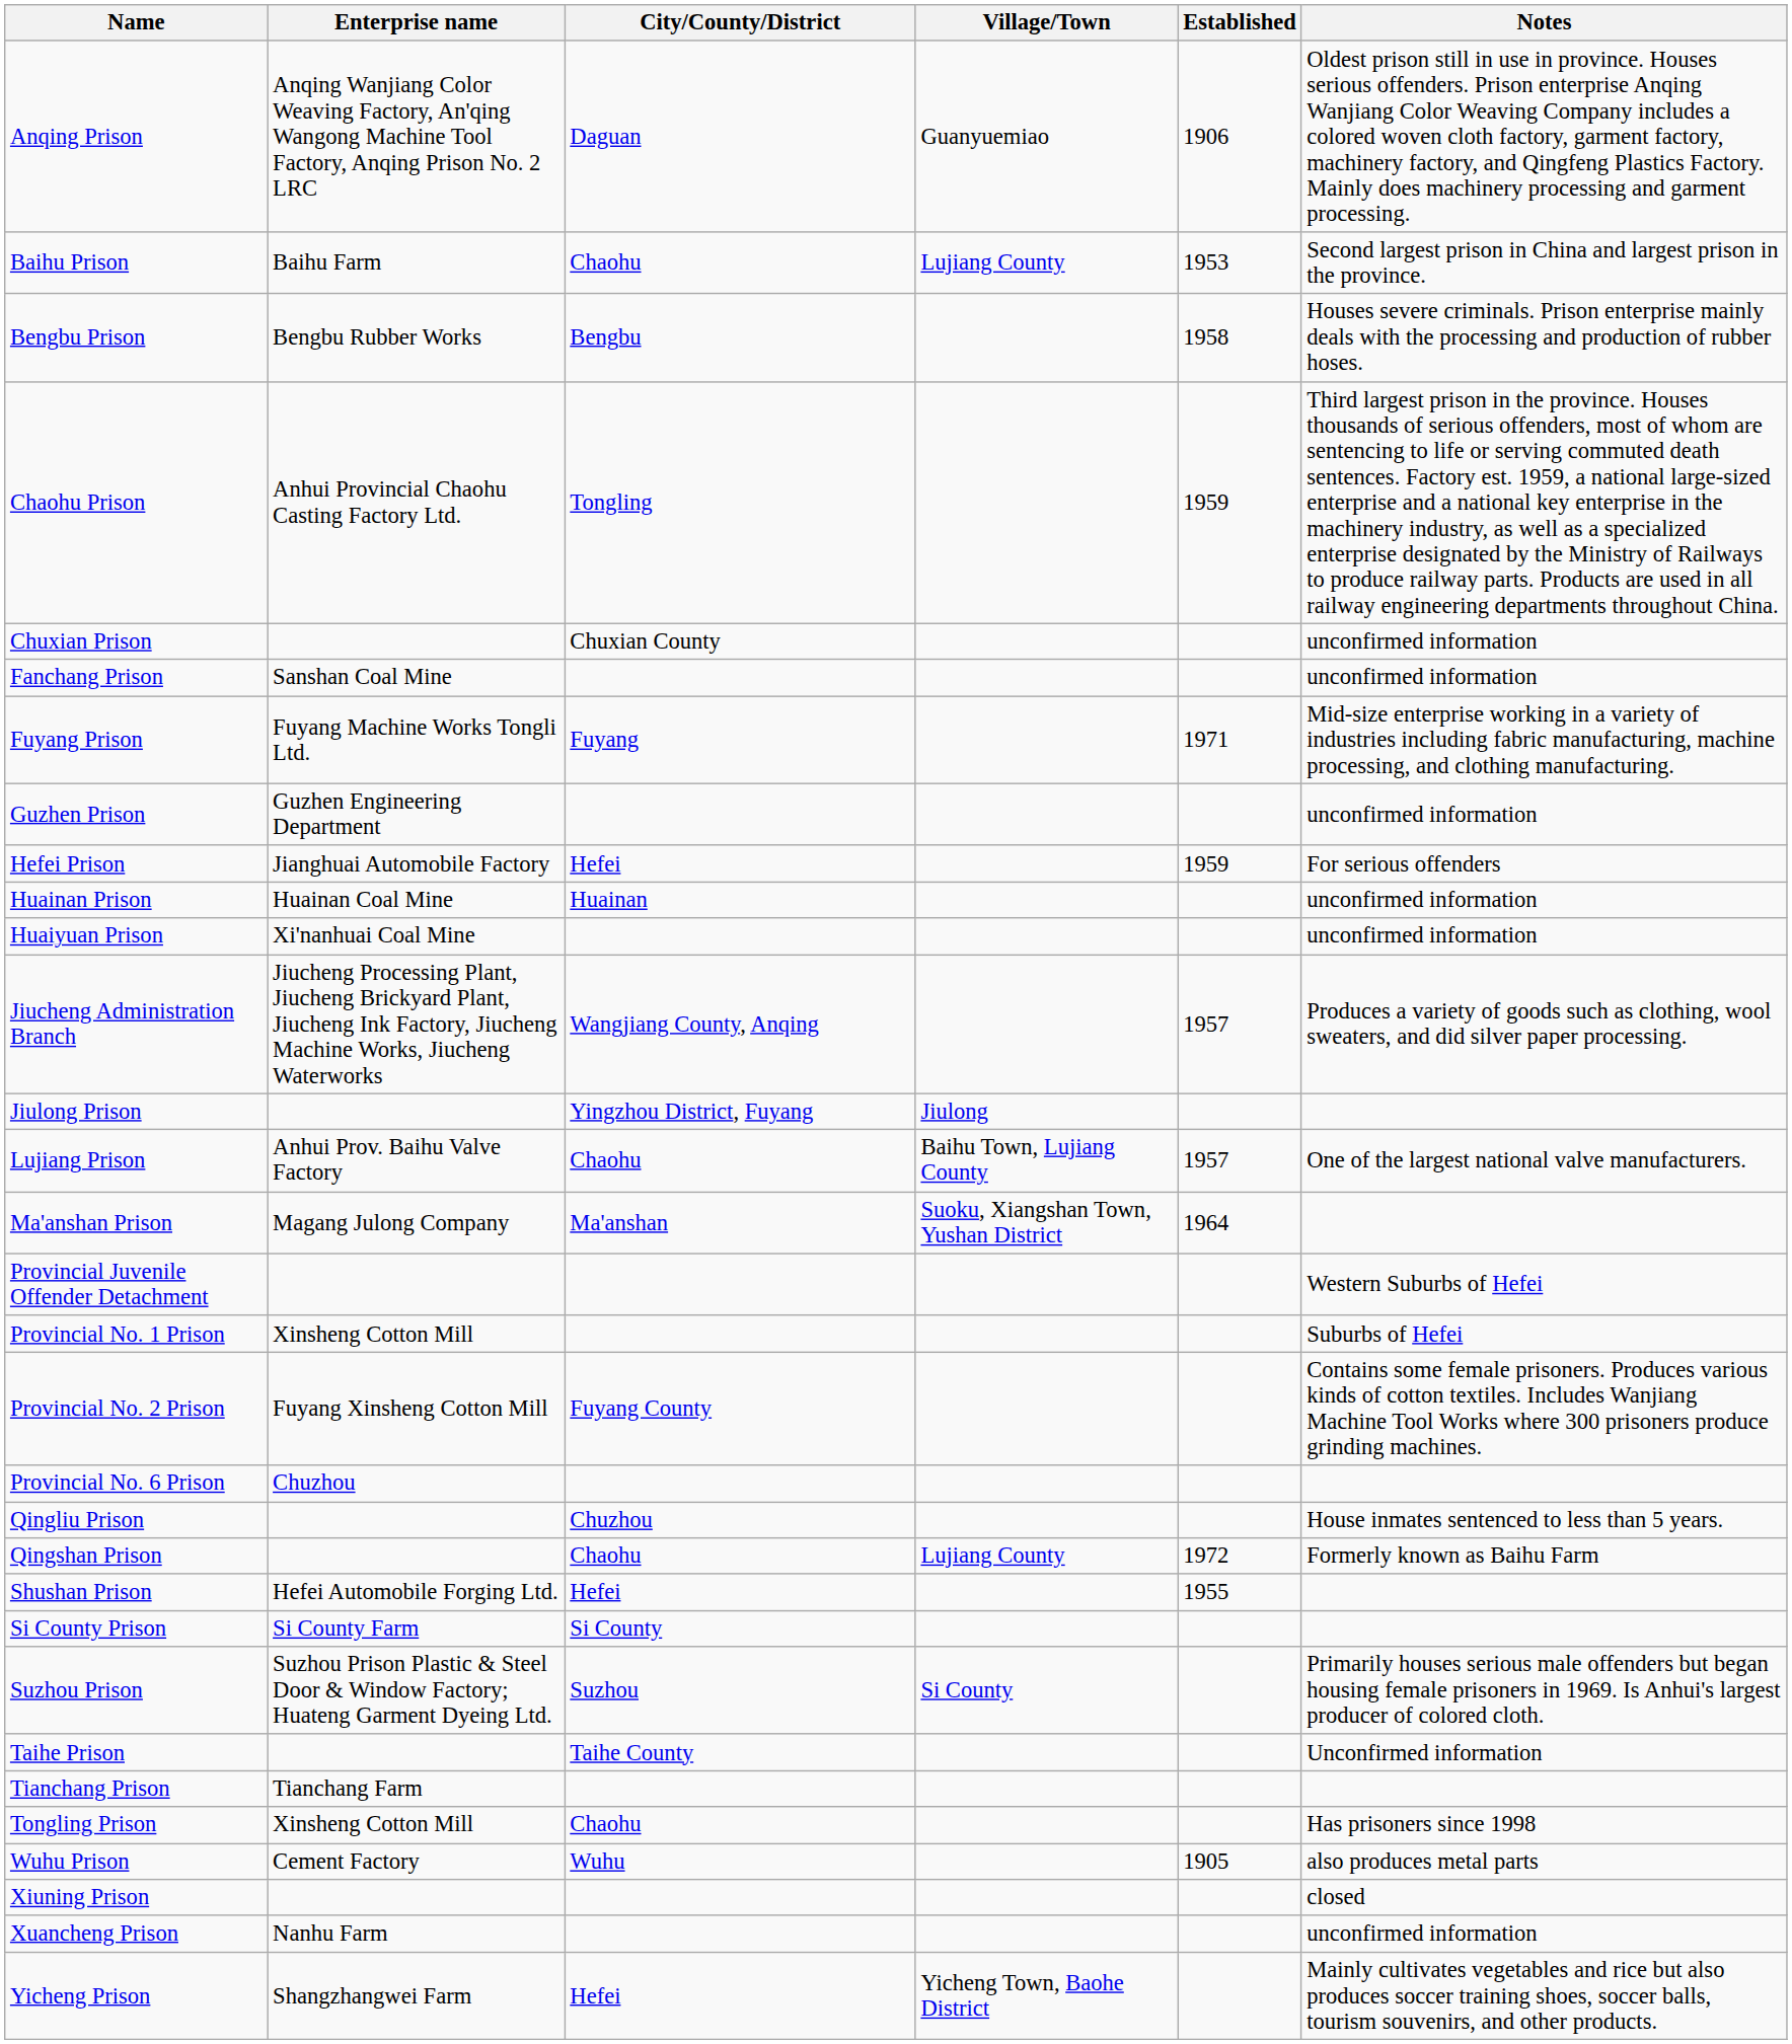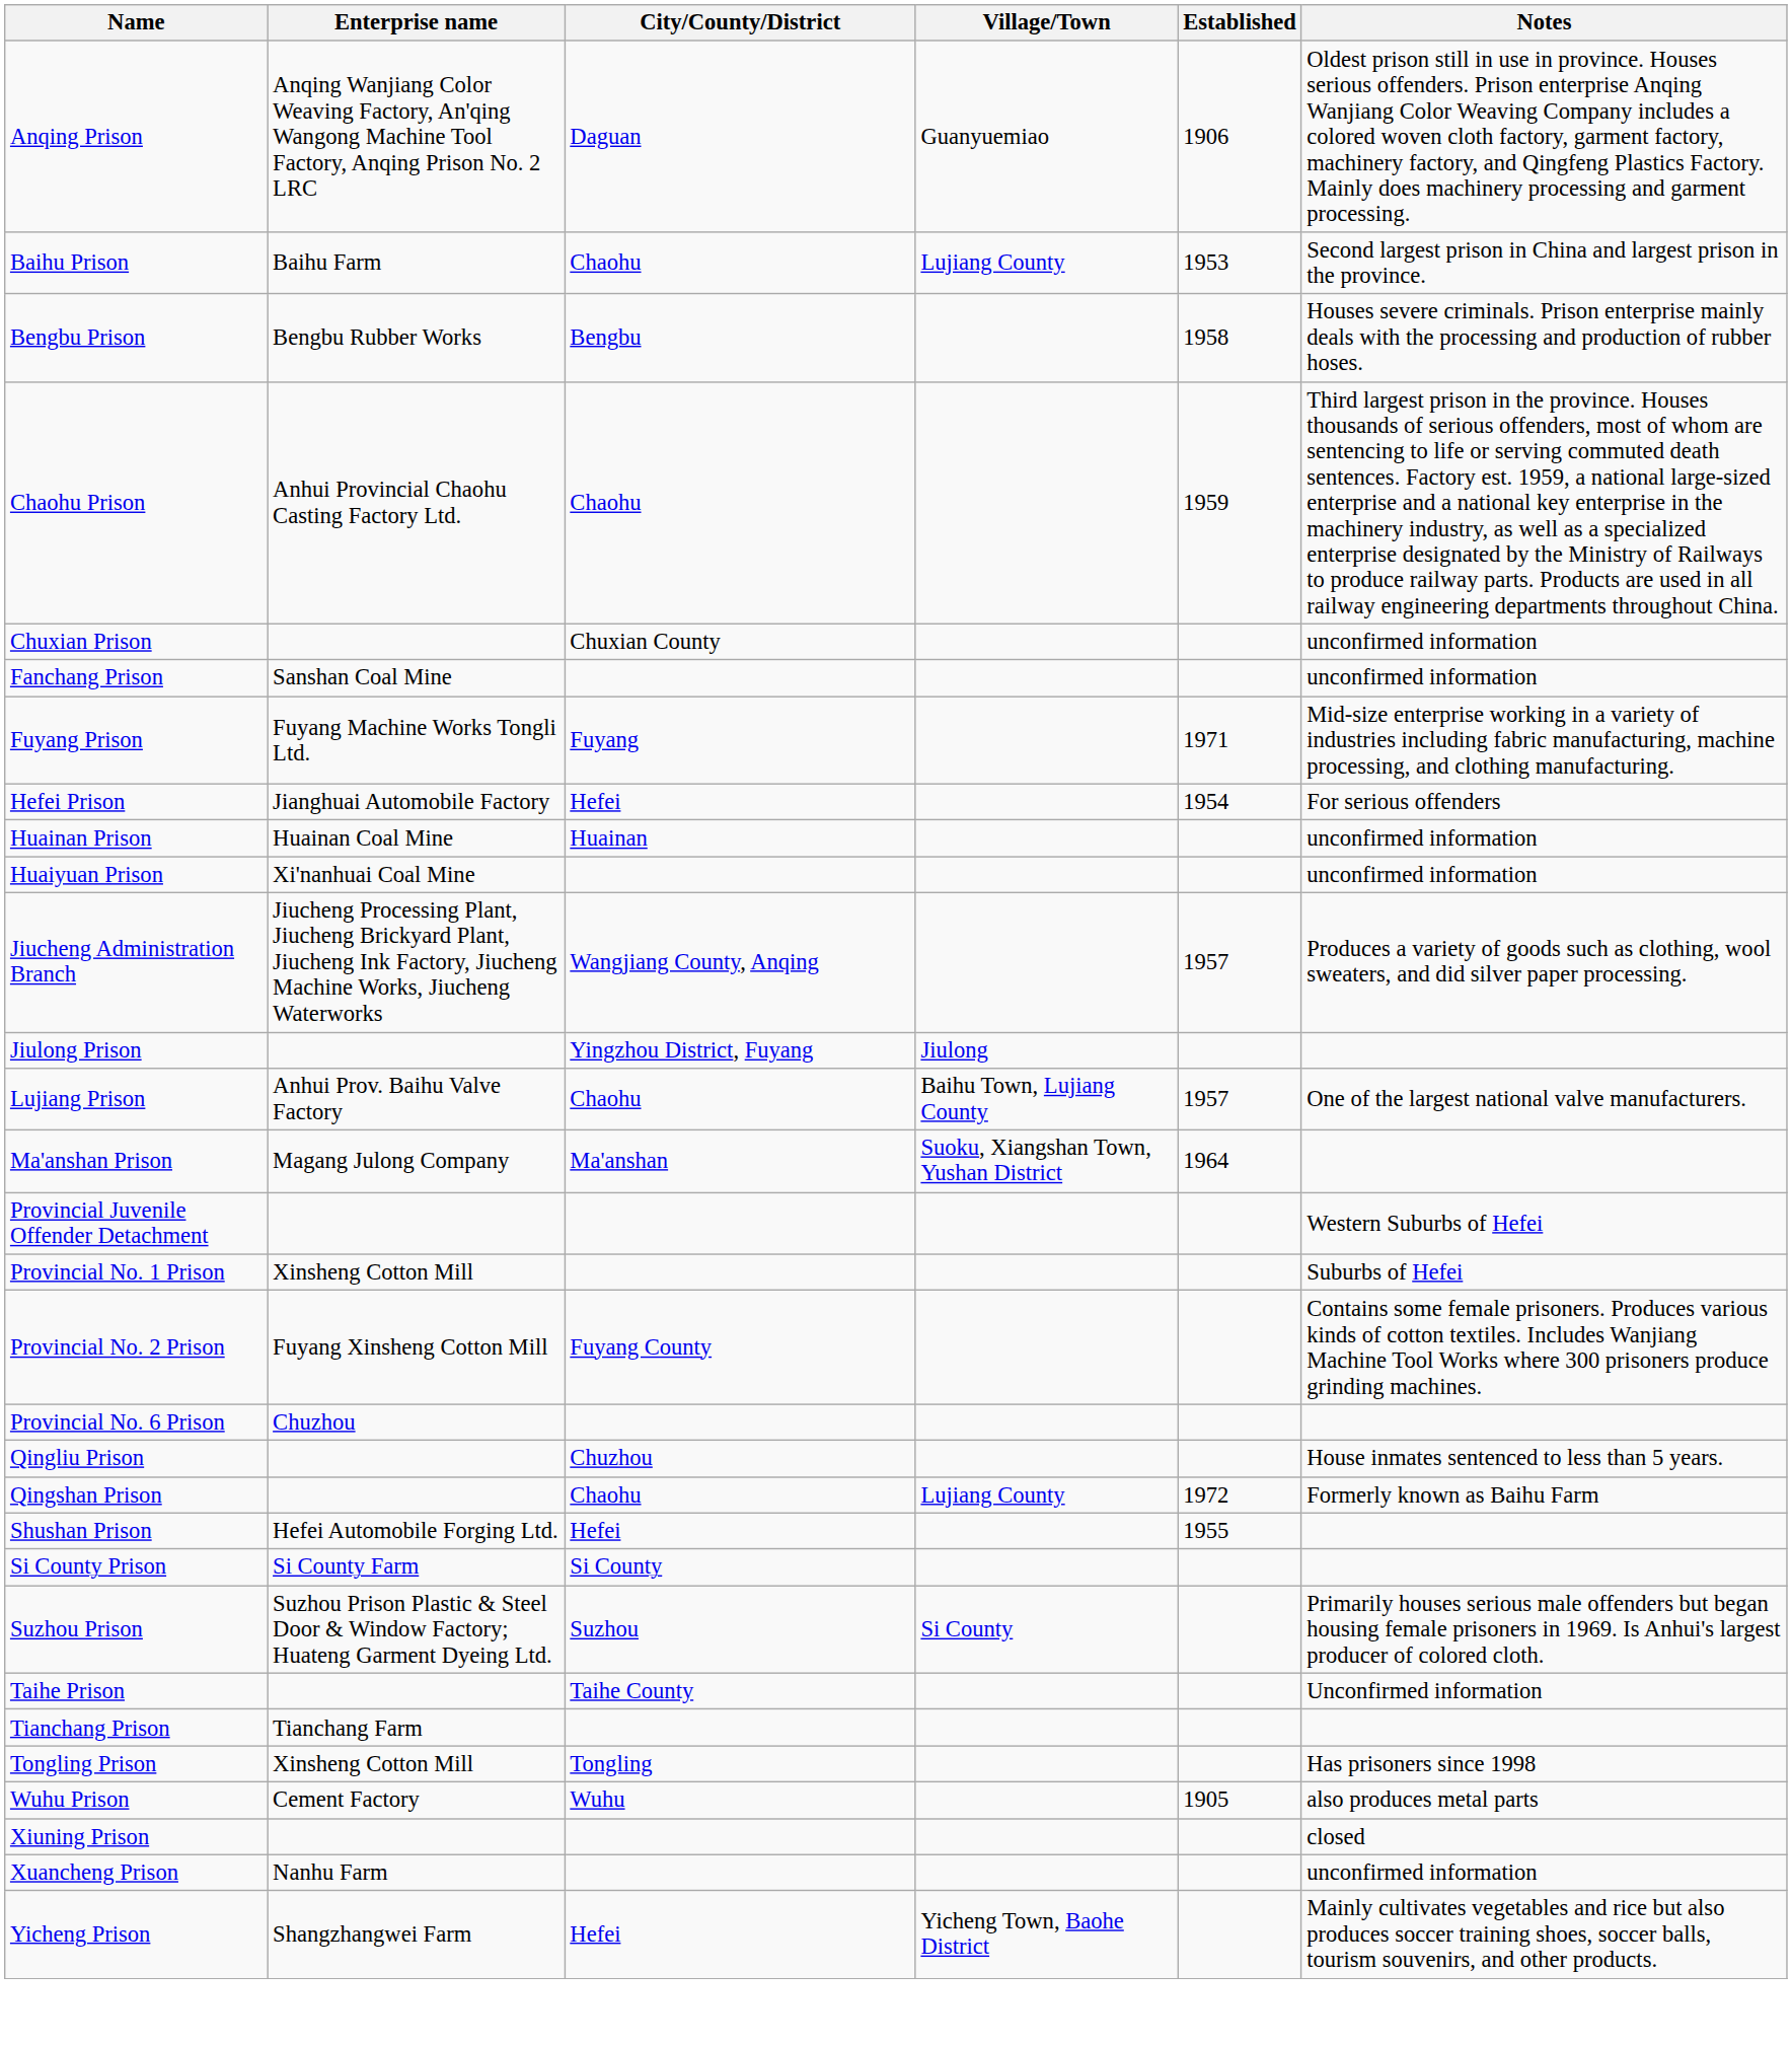 <table class="wikitable">
 <tr>
 <th width=15%>Name</th>
 <th width=17%>Enterprise name</th>
 <th width=20%>City/County/District</th>
 <th width=15%>Village/Town</th>
 <th width=5%>Established</th>
 <th width=28%>Notes</th>
 </tr>
 <tr>
 <td><a href='#'>Anqing Prison</a></td>
 <td>Anqing Wanjiang Color Weaving Factory, An'qing Wangong Machine Tool Factory, Anqing Prison No. 2 LRC</td>
 <td><a href='#'>Daguan</a></td>
 <td>Guanyuemiao</td>
 <td>1906</td>
 <td>Oldest prison still in use in province. Houses serious offenders. Prison enterprise Anqing Wanjiang Color Weaving Company includes a colored woven cloth factory, garment factory, machinery factory, and Qingfeng Plastics Factory. Mainly does machinery processing and garment processing.</td>
 </tr>
 <tr>
 <td><a href='#'>Baihu Prison</a></td>
 <td>Baihu Farm</td>
 <td><a href='#'>Chaohu</a></td>
 <td><a href='#'>Lujiang County</a></td>
 <td>1953</td>
 <td>Second largest prison in China and largest prison in the province.</td>
 </tr>
 <tr>
 <td><a href='#'>Bengbu Prison</a></td>
 <td>Bengbu Rubber Works</td>
 <td><a href='#'>Bengbu</a></td>
 <td></td>
 <td>1958</td>
 <td>Houses severe criminals. Prison enterprise mainly deals with the processing and production of rubber hoses.</td>
 </tr>
 <tr>
 <td><a href='#'>Chaohu Prison</a></td>
 <td>Anhui Provincial Chaohu Casting Factory Ltd.</td>
-<td><a href='#'>Tongling</a></td>
+<td><a href='#'>Chaohu</a></td>
 <td></td>
 <td>1959</td>
 <td>Third largest prison in the province. Houses thousands of serious offenders, most of whom are sentencing to life or serving commuted death sentences. Factory est. 1959, a national large-sized enterprise and a national key enterprise in the machinery industry, as well as a specialized enterprise designated by the Ministry of Railways to produce railway parts. Products are used in all railway engineering departments throughout China.</td>
 </tr>
 <tr>
 <td><a href='#'>Chuxian Prison</a></td>
 <td></td>
 <td>Chuxian County</td>
 <td></td>
 <td></td>
 <td>unconfirmed information</td>
 </tr>
 <tr>
 <td><a href='#'>Fanchang Prison</a></td>
 <td>Sanshan Coal Mine</td>
 <td></td>
 <td></td>
 <td></td>
 <td>unconfirmed information</td>
 </tr>
 <tr>
 <td><a href='#'>Fuyang Prison</a></td>
 <td>Fuyang Machine Works Tongli Ltd.</td>
 <td><a href='#'>Fuyang</a></td>
 <td></td>
 <td>1971</td>
 <td>Mid-size enterprise working in a variety of industries including fabric manufacturing, machine processing, and clothing manufacturing.</td>
 </tr>
 <tr>
-<td><a href='#'>Guzhen Prison</a></td>
-<td>Guzhen Engineering Department</td>
-<td></td>
-<td></td>
-<td></td>
-<td>unconfirmed information</td>
-</tr>
-<tr>
 <td><a href='#'>Hefei Prison</a></td>
 <td>Jianghuai Automobile Factory</td>
 <td><a href='#'>Hefei</a></td>
 <td></td>
-<td>1959</td>
+<td>1954</td>
 <td>For serious offenders</td>
 </tr>
 <tr>
 <td><a href='#'>Huainan Prison</a></td>
 <td>Huainan Coal Mine</td>
 <td><a href='#'>Huainan</a></td>
 <td></td>
 <td></td>
 <td>unconfirmed information</td>
 </tr>
 <tr>
 <td><a href='#'>Huaiyuan Prison</a></td>
 <td>Xi'nanhuai Coal Mine</td>
 <td></td>
 <td></td>
 <td></td>
 <td>unconfirmed information</td>
 </tr>
 <tr>
 <td><a href='#'>Jiucheng Administration Branch</a></td>
 <td>Jiucheng Processing Plant, Jiucheng Brickyard Plant, Jiucheng Ink Factory, Jiucheng Machine Works, Jiucheng Waterworks</td>
 <td><a href='#'>Wangjiang County</a>, <a href='#'>Anqing</a></td>
 <td></td>
 <td>1957</td>
 <td>Produces a variety of goods such as clothing, wool sweaters, and did silver paper processing.</td>
 </tr>
 <tr>
 <td><a href='#'>Jiulong Prison</a></td>
 <td></td>
 <td><a href='#'>Yingzhou District</a>, <a href='#'>Fuyang</a></td>
 <td><a href='#'>Jiulong</a></td>
 <td></td>
 <td></td>
 </tr>
 <tr>
 <td><a href='#'>Lujiang Prison</a></td>
 <td>Anhui Prov. Baihu Valve Factory</td>
 <td><a href='#'>Chaohu</a></td>
 <td>Baihu Town, <a href='#'>Lujiang County</a></td>
 <td>1957</td>
 <td>One of the largest national valve manufacturers.</td>
 </tr>
 <tr>
 <td><a href='#'>Ma'anshan Prison</a></td>
 <td>Magang Julong Company</td>
 <td><a href='#'>Ma'anshan</a></td>
 <td><a href='#'>Suoku</a>, Xiangshan Town, <a href='#'>Yushan District</a></td>
 <td>1964</td>
 <td></td>
 </tr>
 <tr>
 <td><a href='#'>Provincial Juvenile Offender Detachment</a></td>
 <td></td>
 <td></td>
 <td></td>
 <td></td>
 <td>Western Suburbs of <a href='#'>Hefei</a></td>
 </tr>
 <tr>
 <td><a href='#'>Provincial No. 1 Prison</a></td>
 <td>Xinsheng Cotton Mill</td>
 <td></td>
 <td></td>
 <td></td>
 <td>Suburbs of <a href='#'>Hefei</a></td>
 </tr>
 <tr>
 <td><a href='#'>Provincial No. 2 Prison</a></td>
 <td>Fuyang Xinsheng Cotton Mill</td>
 <td><a href='#'>Fuyang County</a></td>
 <td></td>
 <td></td>
 <td>Contains some female prisoners. Produces various kinds of cotton textiles. Includes Wanjiang Machine Tool Works where 300 prisoners produce grinding machines.</td>
 </tr>
 <tr>
 <td><a href='#'>Provincial No. 6 Prison</a></td>
 <td><a href='#'>Chuzhou</a></td>
 <td></td>
 <td></td>
 <td></td>
 <td></td>
 </tr>
 <tr>
 <td><a href='#'>Qingliu Prison</a></td>
 <td></td>
 <td><a href='#'>Chuzhou</a></td>
 <td></td>
 <td></td>
 <td>House inmates sentenced to less than 5 years.</td>
 </tr>
 <tr>
 <td><a href='#'>Qingshan Prison</a></td>
 <td></td>
 <td><a href='#'>Chaohu</a></td>
 <td><a href='#'>Lujiang County</a></td>
 <td>1972</td>
 <td>Formerly known as Baihu Farm</td>
 </tr>
 <tr>
 <td><a href='#'>Shushan Prison</a></td>
 <td>Hefei Automobile Forging Ltd.</td>
 <td><a href='#'>Hefei</a></td>
 <td></td>
 <td>1955</td>
 <td></td>
 </tr>
 <tr>
 <td><a href='#'>Si County Prison</a></td>
 <td><a href='#'>Si County Farm</a></td>
 <td><a href='#'>Si County</a></td>
 <td></td>
 <td></td>
 <td></td>
 </tr>
 <tr>
 <td><a href='#'>Suzhou Prison</a></td>
 <td>Suzhou Prison Plastic & Steel Door & Window Factory; Huateng Garment Dyeing Ltd.</td>
 <td><a href='#'>Suzhou</a></td>
 <td><a href='#'>Si County</a></td>
 <td></td>
 <td>Primarily houses serious male offenders but began housing female prisoners in 1969. Is Anhui's largest producer of colored cloth.</td>
 </tr>
 <tr>
 <td><a href='#'>Taihe Prison</a></td>
 <td></td>
 <td><a href='#'>Taihe County</a></td>
 <td></td>
 <td></td>
 <td>Unconfirmed information</td>
 </tr>
 <tr>
 <td><a href='#'>Tianchang Prison</a></td>
 <td>Tianchang Farm</td>
 <td></td>
 <td></td>
 <td></td>
 <td></td>
 </tr>
 <tr>
 <td><a href='#'>Tongling Prison</a></td>
 <td>Xinsheng Cotton Mill</td>
-<td><a href='#'>Chaohu</a></td>
+<td><a href='#'>Tongling</a></td>
 <td></td>
 <td></td>
 <td>Has prisoners since 1998</td>
 </tr>
 <tr>
 <td><a href='#'>Wuhu Prison</a></td>
 <td>Cement Factory</td>
 <td><a href='#'>Wuhu</a></td>
 <td></td>
 <td>1905</td>
 <td>also produces metal parts</td>
 </tr>
 <tr>
 <td><a href='#'>Xiuning Prison</a></td>
 <td></td>
 <td></td>
 <td></td>
 <td></td>
 <td>closed</td>
 </tr>
 <tr>
 <td><a href='#'>Xuancheng Prison</a></td>
 <td>Nanhu Farm</td>
 <td></td>
 <td></td>
 <td></td>
 <td>unconfirmed information</td>
 </tr>
 <tr>
 <td><a href='#'>Yicheng Prison</a></td>
 <td>Shangzhangwei Farm</td>
 <td><a href='#'>Hefei</a></td>
 <td>Yicheng Town, <a href='#'>Baohe District</a></td>
 <td></td>
 <td>Mainly cultivates vegetables and rice but also produces soccer training shoes, soccer balls, tourism souvenirs, and other products.</td>
 </tr>
 <tr>
 </tr>
 </table>
